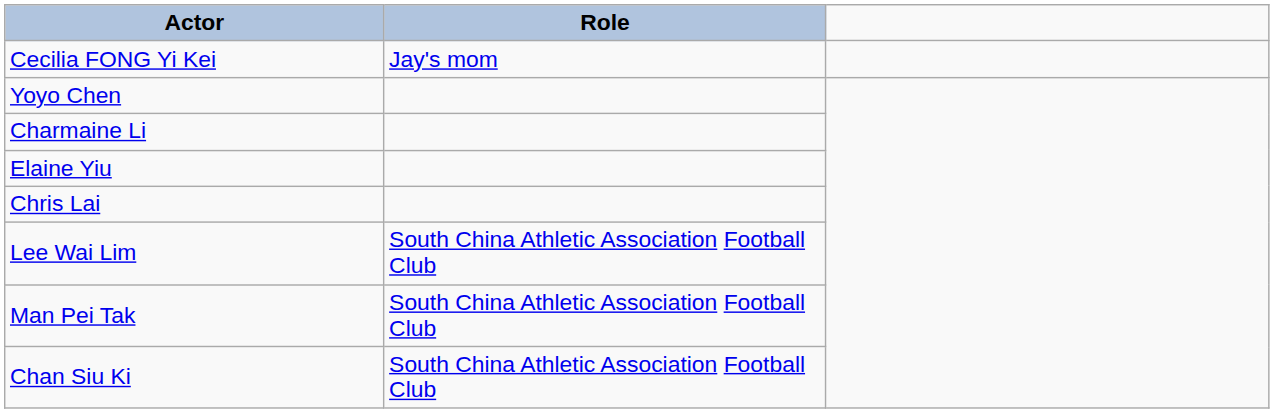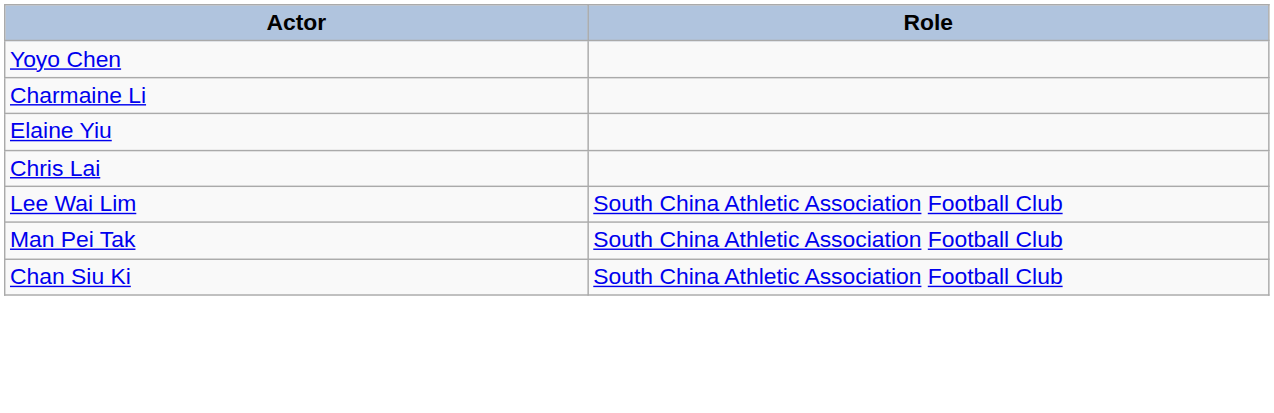 <table class="wikitable" width="70%">
 <tr>
 <th style="background:#b0c4de;" width="30%">Actor</th>
 <th style="background:#b0c4de;" width="35%">Role</th>
-</tr>
-<tr>
-<td><a href='#'>Cecilia FONG Yi Kei</a></td>
-<td><a href='#'>Jay's mom</a></td>
-<td></td>
 </tr>
 <tr>
 <td><a href='#'>Yoyo Chen</a></td>
 <td></td>
 </tr>
 <tr>
 <td><a href='#'>Charmaine Li</a></td>
 <td></td>
 </tr>
 <tr>
 <td><a href='#'>Elaine Yiu</a></td>
 <td></td>
 </tr>
 <tr>
 <td><a href='#'>Chris Lai</a></td>
 <td></td>
 </tr>
 <tr>
 <td><a href='#'>Lee Wai Lim</a></td>
 <td><a href='#'>South China Athletic Association</a> <a href='#'>Football Club</a></td>
 </tr>
 <tr>
 <td><a href='#'>Man Pei Tak</a></td>
 <td><a href='#'>South China Athletic Association</a> <a href='#'>Football Club</a></td>
 </tr>
 <tr>
 <td><a href='#'>Chan Siu Ki</a></td>
 <td><a href='#'>South China Athletic Association</a> <a href='#'>Football Club</a></td>
 </tr>
 </table>
